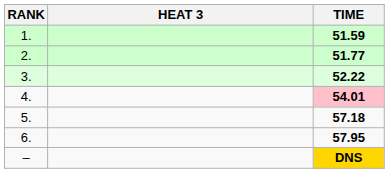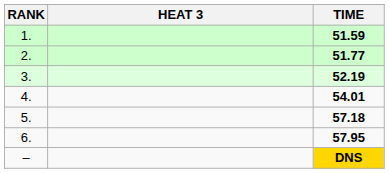 <table class="wikitable" style="border-collapse: collapse; font-size: 90%;">
 <tr>
 <th>RANK</th>
 <th style="width: 20em">HEAT 3</th>
 <th style="width: 5em">TIME</th>
 </tr>
 <tr style="background:#ccffcc;">
 <td align="center">1.</td>
 <td></td>
 <td align="center"><strong>51.59</strong></td>
 </tr>
 <tr style="background:#ccffcc;">
 <td align="center">2.</td>
 <td></td>
 <td align="center"><strong>51.77</strong></td>
 </tr>
 <tr style="background:#ddffdd;">
 <td align="center">3.</td>
 <td></td>
-<td align="center"><strong>52.22</strong></td>
+<td align="center"><strong>52.19</strong></td>
 </tr>
 <tr>
 <td align="center">4.</td>
 <td></td>
-<td align="center" style="background: pink;"><strong>54.01</strong></td>
+<td align="center"><strong>54.01</strong></td>
 </tr>
 <tr>
 <td align="center">5.</td>
 <td></td>
 <td align="center"><strong>57.18</strong></td>
 </tr>
 <tr>
 <td align="center">6.</td>
 <td></td>
 <td align="center"><strong>57.95</strong></td>
 </tr>
 <tr>
 <td align="center">–</td>
 <td></td>
 <td align="center" style="background: gold;"><strong>DNS</strong></td>
 </tr>
 </table>
